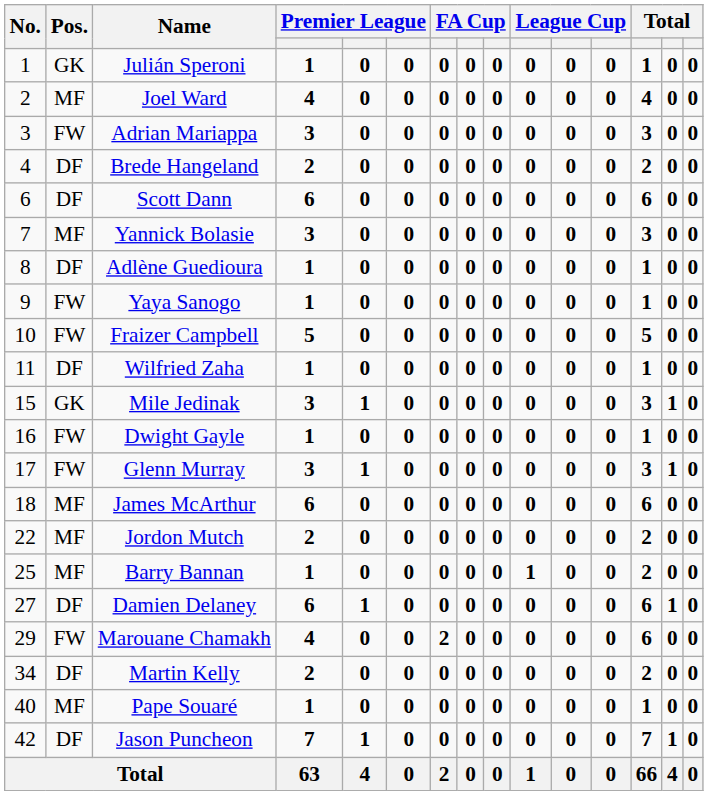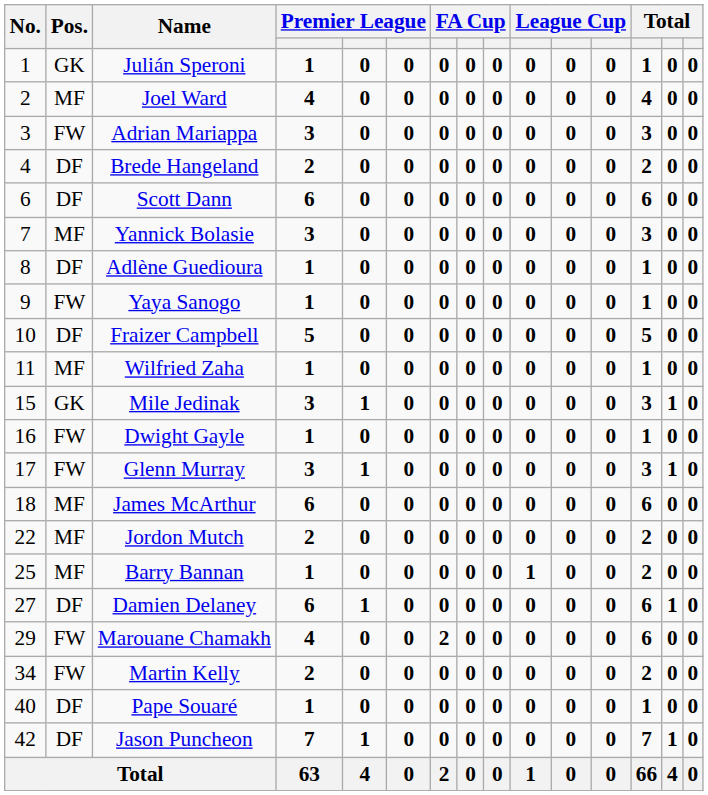 <table class="wikitable sortable" style="text-align: center;">
 <tr>
 <th rowspan="2">No.</th>
 <th rowspan="2">Pos.</th>
 <th rowspan="2">Name</th>
 <th colspan="3"><a href='#'>Premier League</a></th>
 <th colspan="3"><a href='#'>FA Cup</a></th>
 <th colspan="3"><a href='#'>League Cup</a></th>
 <th colspan="3">Total</th>
 </tr>
 <tr>
 <th></th>
 <th></th>
 <th></th>
 <th></th>
 <th></th>
 <th></th>
 <th></th>
 <th></th>
 <th></th>
 <th></th>
 <th></th>
 <th></th>
 </tr>
 <tr>
 <td>1</td>
 <td>GK</td>
 <td><a href='#'>Julián Speroni</a></td>
 <td><strong>1</strong></td>
 <td><strong>0</strong></td>
 <td><strong>0</strong></td>
 <td><strong>0</strong></td>
 <td><strong>0</strong></td>
 <td><strong>0</strong></td>
 <td><strong>0</strong></td>
 <td><strong>0</strong></td>
 <td><strong>0</strong></td>
 <td><strong>1</strong></td>
 <td><strong>0</strong></td>
 <td><strong>0</strong></td>
 </tr>
 <tr>
 <td>2</td>
 <td>MF</td>
 <td><a href='#'>Joel Ward</a></td>
 <td><strong>4</strong></td>
 <td><strong>0</strong></td>
 <td><strong>0</strong></td>
 <td><strong>0</strong></td>
 <td><strong>0</strong></td>
 <td><strong>0</strong></td>
 <td><strong>0</strong></td>
 <td><strong>0</strong></td>
 <td><strong>0</strong></td>
 <td><strong>4</strong></td>
 <td><strong>0</strong></td>
 <td><strong>0</strong></td>
 </tr>
 <tr>
 <td>3</td>
 <td>FW</td>
 <td><a href='#'>Adrian Mariappa</a></td>
 <td><strong>3</strong></td>
 <td><strong>0</strong></td>
 <td><strong>0</strong></td>
 <td><strong>0</strong></td>
 <td><strong>0</strong></td>
 <td><strong>0</strong></td>
 <td><strong>0</strong></td>
 <td><strong>0</strong></td>
 <td><strong>0</strong></td>
 <td><strong>3</strong></td>
 <td><strong>0</strong></td>
 <td><strong>0</strong></td>
 </tr>
 <tr>
 <td>4</td>
 <td>DF</td>
 <td><a href='#'>Brede Hangeland</a></td>
 <td><strong>2</strong></td>
 <td><strong>0</strong></td>
 <td><strong>0</strong></td>
 <td><strong>0</strong></td>
 <td><strong>0</strong></td>
 <td><strong>0</strong></td>
 <td><strong>0</strong></td>
 <td><strong>0</strong></td>
 <td><strong>0</strong></td>
 <td><strong>2</strong></td>
 <td><strong>0</strong></td>
 <td><strong>0</strong></td>
 </tr>
 <tr>
 <td>6</td>
 <td>DF</td>
 <td><a href='#'>Scott Dann</a></td>
 <td><strong>6</strong></td>
 <td><strong>0</strong></td>
 <td><strong>0</strong></td>
 <td><strong>0</strong></td>
 <td><strong>0</strong></td>
 <td><strong>0</strong></td>
 <td><strong>0</strong></td>
 <td><strong>0</strong></td>
 <td><strong>0</strong></td>
 <td><strong>6</strong></td>
 <td><strong>0</strong></td>
 <td><strong>0</strong></td>
 </tr>
 <tr>
 <td>7</td>
 <td>MF</td>
 <td><a href='#'>Yannick Bolasie</a></td>
 <td><strong>3</strong></td>
 <td><strong>0</strong></td>
 <td><strong>0</strong></td>
 <td><strong>0</strong></td>
 <td><strong>0</strong></td>
 <td><strong>0</strong></td>
 <td><strong>0</strong></td>
 <td><strong>0</strong></td>
 <td><strong>0</strong></td>
 <td><strong>3</strong></td>
 <td><strong>0</strong></td>
 <td><strong>0</strong></td>
 </tr>
 <tr>
 <td>8</td>
 <td>DF</td>
 <td><a href='#'>Adlène Guedioura</a></td>
 <td><strong>1</strong></td>
 <td><strong>0</strong></td>
 <td><strong>0</strong></td>
 <td><strong>0</strong></td>
 <td><strong>0</strong></td>
 <td><strong>0</strong></td>
 <td><strong>0</strong></td>
 <td><strong>0</strong></td>
 <td><strong>0</strong></td>
 <td><strong>1</strong></td>
 <td><strong>0</strong></td>
 <td><strong>0</strong></td>
 </tr>
 <tr>
 <td>9</td>
 <td>FW</td>
 <td><a href='#'>Yaya Sanogo</a></td>
 <td><strong>1</strong></td>
 <td><strong>0</strong></td>
 <td><strong>0</strong></td>
 <td><strong>0</strong></td>
 <td><strong>0</strong></td>
 <td><strong>0</strong></td>
 <td><strong>0</strong></td>
 <td><strong>0</strong></td>
 <td><strong>0</strong></td>
 <td><strong>1</strong></td>
 <td><strong>0</strong></td>
 <td><strong>0</strong></td>
 </tr>
 <tr>
 <td>10</td>
-<td>FW</td>
+<td>DF</td>
 <td><a href='#'>Fraizer Campbell</a></td>
 <td><strong>5</strong></td>
 <td><strong>0</strong></td>
 <td><strong>0</strong></td>
 <td><strong>0</strong></td>
 <td><strong>0</strong></td>
 <td><strong>0</strong></td>
 <td><strong>0</strong></td>
 <td><strong>0</strong></td>
 <td><strong>0</strong></td>
 <td><strong>5</strong></td>
 <td><strong>0</strong></td>
 <td><strong>0</strong></td>
 </tr>
 <tr>
 <td>11</td>
-<td>DF</td>
+<td>MF</td>
 <td><a href='#'>Wilfried Zaha</a></td>
 <td><strong>1</strong></td>
 <td><strong>0</strong></td>
 <td><strong>0</strong></td>
 <td><strong>0</strong></td>
 <td><strong>0</strong></td>
 <td><strong>0</strong></td>
 <td><strong>0</strong></td>
 <td><strong>0</strong></td>
 <td><strong>0</strong></td>
 <td><strong>1</strong></td>
 <td><strong>0</strong></td>
 <td><strong>0</strong></td>
 </tr>
 <tr>
 <td>15</td>
 <td>GK</td>
 <td><a href='#'>Mile Jedinak</a></td>
 <td><strong>3</strong></td>
 <td><strong>1</strong></td>
 <td><strong>0</strong></td>
 <td><strong>0</strong></td>
 <td><strong>0</strong></td>
 <td><strong>0</strong></td>
 <td><strong>0</strong></td>
 <td><strong>0</strong></td>
 <td><strong>0</strong></td>
 <td><strong>3</strong></td>
 <td><strong>1</strong></td>
 <td><strong>0</strong></td>
 </tr>
 <tr>
 <td>16</td>
 <td>FW</td>
 <td><a href='#'>Dwight Gayle</a></td>
 <td><strong>1</strong></td>
 <td><strong>0</strong></td>
 <td><strong>0</strong></td>
 <td><strong>0</strong></td>
 <td><strong>0</strong></td>
 <td><strong>0</strong></td>
 <td><strong>0</strong></td>
 <td><strong>0</strong></td>
 <td><strong>0</strong></td>
 <td><strong>1</strong></td>
 <td><strong>0</strong></td>
 <td><strong>0</strong></td>
 </tr>
 <tr>
 <td>17</td>
 <td>FW</td>
 <td><a href='#'>Glenn Murray</a></td>
 <td><strong>3</strong></td>
 <td><strong>1</strong></td>
 <td><strong>0</strong></td>
 <td><strong>0</strong></td>
 <td><strong>0</strong></td>
 <td><strong>0</strong></td>
 <td><strong>0</strong></td>
 <td><strong>0</strong></td>
 <td><strong>0</strong></td>
 <td><strong>3</strong></td>
 <td><strong>1</strong></td>
 <td><strong>0</strong></td>
 </tr>
 <tr>
 <td>18</td>
 <td>MF</td>
 <td><a href='#'>James McArthur</a></td>
 <td><strong>6</strong></td>
 <td><strong>0</strong></td>
 <td><strong>0</strong></td>
 <td><strong>0</strong></td>
 <td><strong>0</strong></td>
 <td><strong>0</strong></td>
 <td><strong>0</strong></td>
 <td><strong>0</strong></td>
 <td><strong>0</strong></td>
 <td><strong>6</strong></td>
 <td><strong>0</strong></td>
 <td><strong>0</strong></td>
 </tr>
 <tr>
 <td>22</td>
 <td>MF</td>
 <td><a href='#'>Jordon Mutch</a></td>
 <td><strong>2</strong></td>
 <td><strong>0</strong></td>
 <td><strong>0</strong></td>
 <td><strong>0</strong></td>
 <td><strong>0</strong></td>
 <td><strong>0</strong></td>
 <td><strong>0</strong></td>
 <td><strong>0</strong></td>
 <td><strong>0</strong></td>
 <td><strong>2</strong></td>
 <td><strong>0</strong></td>
 <td><strong>0</strong></td>
 </tr>
 <tr>
 <td>25</td>
 <td>MF</td>
 <td><a href='#'>Barry Bannan</a></td>
 <td><strong>1</strong></td>
 <td><strong>0</strong></td>
 <td><strong>0</strong></td>
 <td><strong>0</strong></td>
 <td><strong>0</strong></td>
 <td><strong>0</strong></td>
 <td><strong>1</strong></td>
 <td><strong>0</strong></td>
 <td><strong>0</strong></td>
 <td><strong>2</strong></td>
 <td><strong>0</strong></td>
 <td><strong>0</strong></td>
 </tr>
 <tr>
 <td>27</td>
 <td>DF</td>
 <td><a href='#'>Damien Delaney</a></td>
 <td><strong>6</strong></td>
 <td><strong>1</strong></td>
 <td><strong>0</strong></td>
 <td><strong>0</strong></td>
 <td><strong>0</strong></td>
 <td><strong>0</strong></td>
 <td><strong>0</strong></td>
 <td><strong>0</strong></td>
 <td><strong>0</strong></td>
 <td><strong>6</strong></td>
 <td><strong>1</strong></td>
 <td><strong>0</strong></td>
 </tr>
 <tr>
 <td>29</td>
 <td>FW</td>
 <td><a href='#'>Marouane Chamakh</a></td>
 <td><strong>4</strong></td>
 <td><strong>0</strong></td>
 <td><strong>0</strong></td>
 <td><strong>2</strong></td>
 <td><strong>0</strong></td>
 <td><strong>0</strong></td>
 <td><strong>0</strong></td>
 <td><strong>0</strong></td>
 <td><strong>0</strong></td>
 <td><strong>6</strong></td>
 <td><strong>0</strong></td>
 <td><strong>0</strong></td>
 </tr>
 <tr>
 <td>34</td>
-<td>DF</td>
+<td>FW</td>
 <td><a href='#'>Martin Kelly</a></td>
 <td><strong>2</strong></td>
 <td><strong>0</strong></td>
 <td><strong>0</strong></td>
 <td><strong>0</strong></td>
 <td><strong>0</strong></td>
 <td><strong>0</strong></td>
 <td><strong>0</strong></td>
 <td><strong>0</strong></td>
 <td><strong>0</strong></td>
 <td><strong>2</strong></td>
 <td><strong>0</strong></td>
 <td><strong>0</strong></td>
 </tr>
 <tr>
 <td>40</td>
-<td>MF</td>
+<td>DF</td>
 <td><a href='#'>Pape Souaré</a></td>
 <td><strong>1</strong></td>
 <td><strong>0</strong></td>
 <td><strong>0</strong></td>
 <td><strong>0</strong></td>
 <td><strong>0</strong></td>
 <td><strong>0</strong></td>
 <td><strong>0</strong></td>
 <td><strong>0</strong></td>
 <td><strong>0</strong></td>
 <td><strong>1</strong></td>
 <td><strong>0</strong></td>
 <td><strong>0</strong></td>
 </tr>
 <tr>
 <td>42</td>
 <td>DF</td>
 <td><a href='#'>Jason Puncheon</a></td>
 <td><strong>7</strong></td>
 <td><strong>1</strong></td>
 <td><strong>0</strong></td>
 <td><strong>0</strong></td>
 <td><strong>0</strong></td>
 <td><strong>0</strong></td>
 <td><strong>0</strong></td>
 <td><strong>0</strong></td>
 <td><strong>0</strong></td>
 <td><strong>7</strong></td>
 <td><strong>1</strong></td>
 <td><strong>0</strong></td>
 </tr>
 <tr>
 <th colspan=3>Total</th>
 <th>63</th>
 <th>4</th>
 <th>0</th>
 <th>2</th>
 <th>0</th>
 <th>0</th>
 <th>1</th>
 <th>0</th>
 <th>0</th>
 <th>66</th>
 <th>4</th>
 <th>0</th>
 </tr>
 </table>
